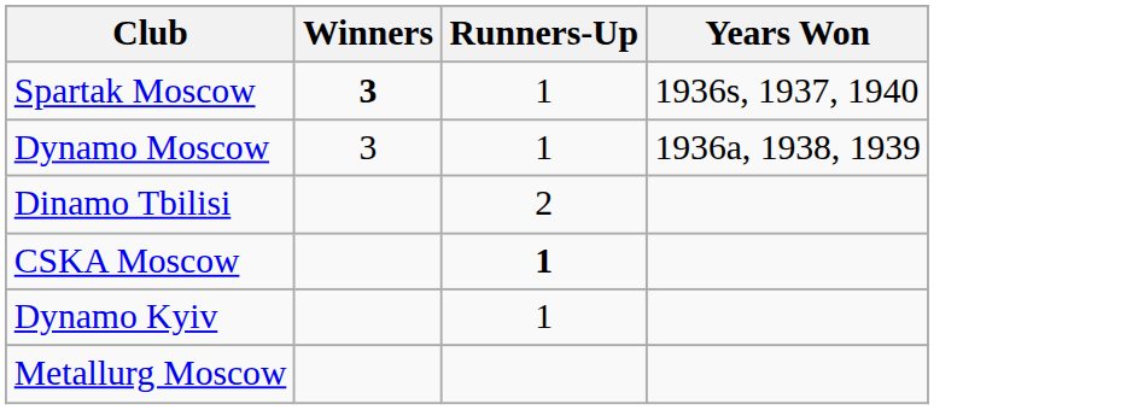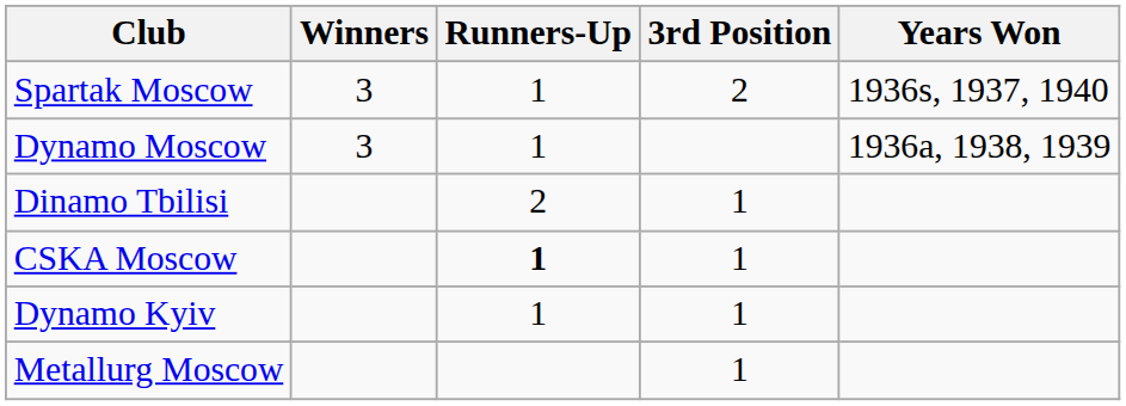 <table class="sortable plainrowheaders wikitable">
 <tr>
 <th>Club</th>
 <th>Winners</th>
 <th>Runners-Up</th>
+<th>3rd Position</th>
 <th>Years Won</th>
 </tr>
 <tr>
 <td><a href='#'>Spartak Moscow</a></td>
-<td align=center><strong>3</strong></td>
+<td align=center>3</td>
 <td align=center>1</td>
+<td align=center>2</td>
 <td align=left>1936s, 1937, 1940</td>
 </tr>
 <tr>
 <td><a href='#'>Dynamo Moscow</a></td>
 <td align=center>3</td>
 <td align=center>1</td>
+<td align=center></td>
 <td align=left>1936a, 1938, 1939</td>
 </tr>
 <tr>
 <td><a href='#'>Dinamo Tbilisi</a></td>
 <td align=center></td>
 <td align=center>2</td>
+<td align=center>1</td>
 <td align=left></td>
 </tr>
 <tr>
 <td><a href='#'>CSKA Moscow</a></td>
 <td align=center></td>
 <td align=center><strong>1</strong></td>
+<td align=center>1</td>
 <td align=left></td>
 </tr>
 <tr>
 <td><a href='#'>Dynamo Kyiv</a></td>
 <td align=center></td>
+<td align=center>1</td>
 <td align=center>1</td>
 <td align=left></td>
 </tr>
 <tr>
 <td><a href='#'>Metallurg Moscow</a></td>
 <td align=center></td>
 <td align=center></td>
+<td align=center>1</td>
 <td align=left></td>
 </tr>
 </table>
